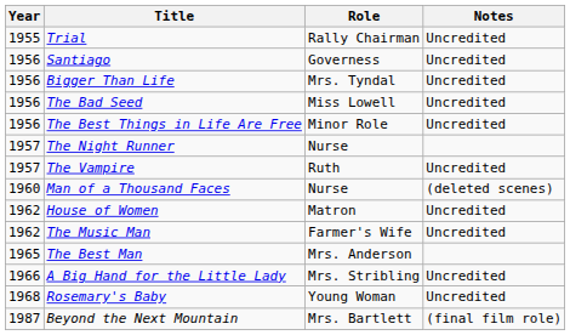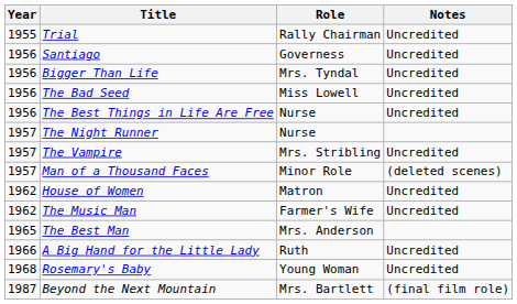 <table class="wikitable">
 <tr>
 <th>Year</th>
 <th>Title</th>
 <th>Role</th>
 <th>Notes</th>
 </tr>
 <tr>
 <td>1955</td>
 <td><em><a href='#'>Trial</a></em></td>
 <td>Rally Chairman</td>
 <td>Uncredited</td>
 </tr>
 <tr>
 <td>1956</td>
 <td><em><a href='#'>Santiago</a></em></td>
 <td>Governess</td>
 <td>Uncredited</td>
 </tr>
 <tr>
 <td>1956</td>
 <td><em><a href='#'>Bigger Than Life</a></em></td>
 <td>Mrs. Tyndal</td>
 <td>Uncredited</td>
 </tr>
 <tr>
 <td>1956</td>
 <td><em><a href='#'>The Bad Seed</a></em></td>
 <td>Miss Lowell</td>
 <td>Uncredited</td>
 </tr>
 <tr>
 <td>1956</td>
 <td><em><a href='#'>The Best Things in Life Are Free</a></em></td>
-<td>Minor Role</td>
+<td>Nurse</td>
 <td>Uncredited</td>
 </tr>
 <tr>
 <td>1957</td>
 <td><em><a href='#'>The Night Runner</a></em></td>
 <td>Nurse</td>
 <td></td>
 </tr>
 <tr>
 <td>1957</td>
 <td><em><a href='#'>The Vampire</a></em></td>
-<td>Ruth</td>
+<td>Mrs. Stribling</td>
 <td>Uncredited</td>
 </tr>
 <tr>
-<td>1960</td>
+<td>1957</td>
 <td><em><a href='#'>Man of a Thousand Faces</a></em></td>
-<td>Nurse</td>
+<td>Minor Role</td>
 <td>(deleted scenes)</td>
 </tr>
 <tr>
 <td>1962</td>
 <td><em><a href='#'>House of Women</a></em></td>
 <td>Matron</td>
 <td>Uncredited</td>
 </tr>
 <tr>
 <td>1962</td>
 <td><em><a href='#'>The Music Man</a></em></td>
 <td>Farmer's Wife</td>
 <td>Uncredited</td>
 </tr>
 <tr>
 <td>1965</td>
 <td><em><a href='#'>The Best Man</a></em></td>
 <td>Mrs. Anderson</td>
 <td></td>
 </tr>
 <tr>
 <td>1966</td>
 <td><em><a href='#'>A Big Hand for the Little Lady</a></em></td>
-<td>Mrs. Stribling</td>
+<td>Ruth</td>
 <td>Uncredited</td>
 </tr>
 <tr>
 <td>1968</td>
 <td><em><a href='#'>Rosemary's Baby</a></em></td>
 <td>Young Woman</td>
 <td>Uncredited</td>
 </tr>
 <tr>
 <td>1987</td>
 <td><em>Beyond the Next Mountain</em></td>
 <td>Mrs. Bartlett</td>
 <td>(final film role)</td>
 </tr>
 </table>
